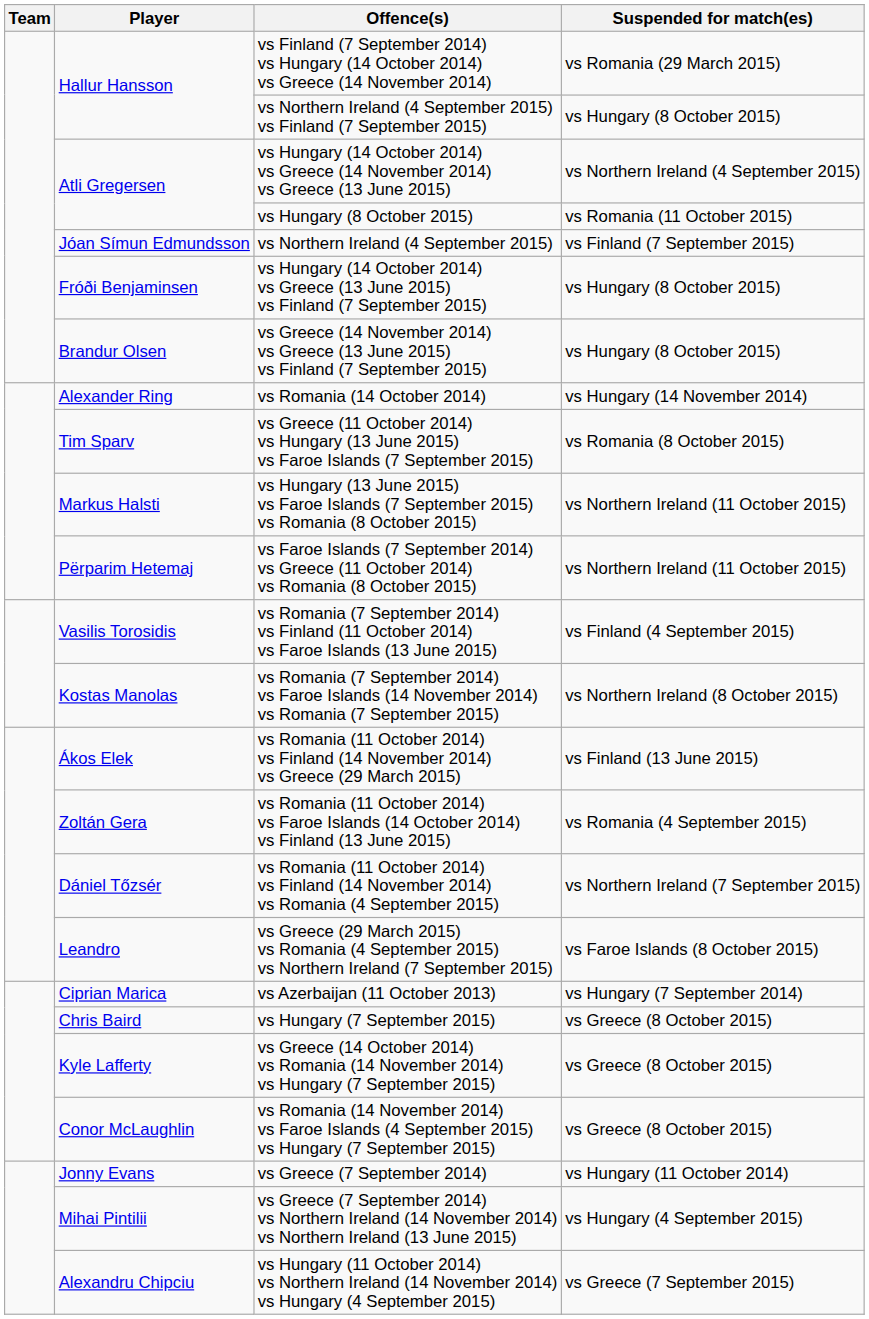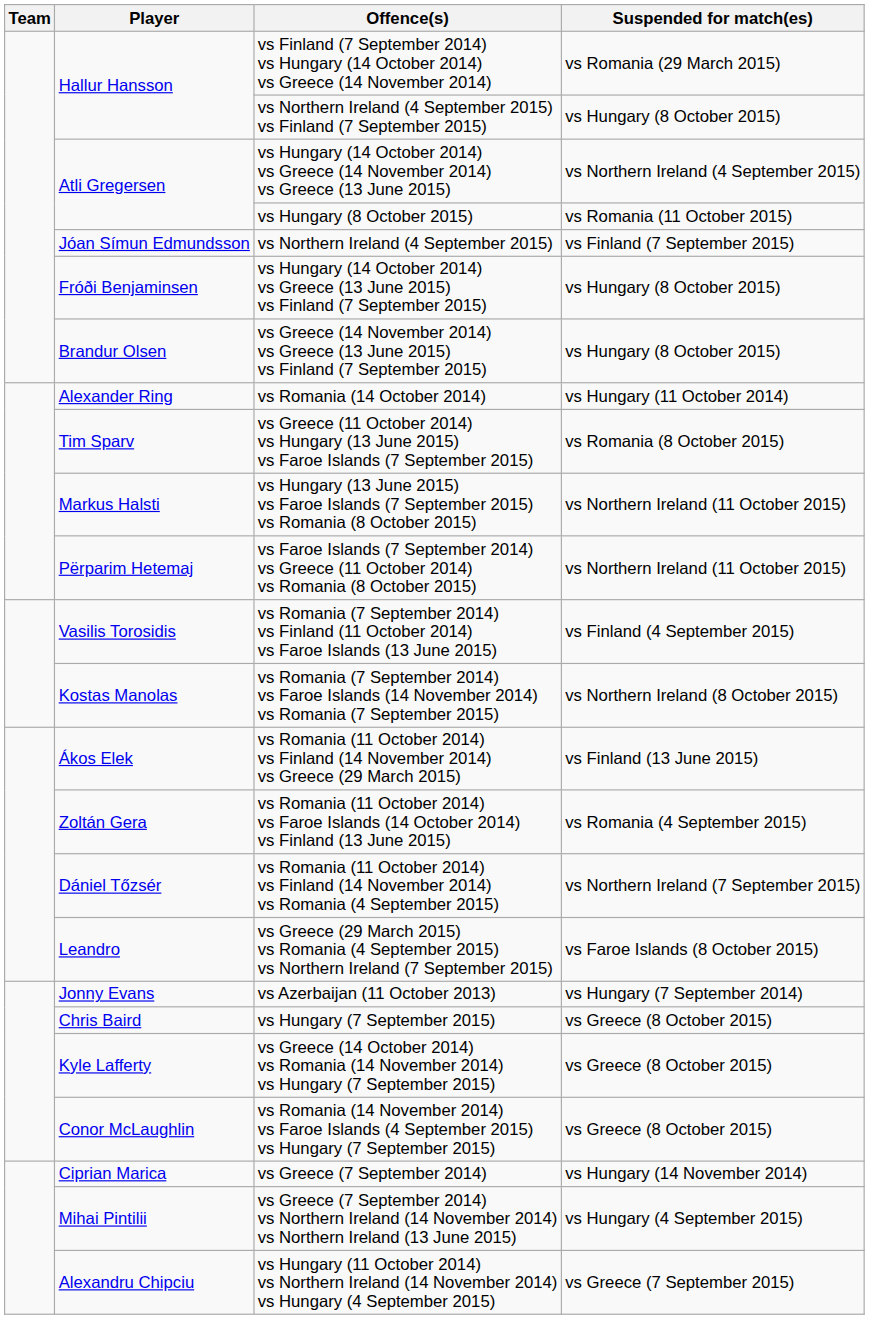 <table class="wikitable" style="font-size:90%">
 <tr>
 <th>Team</th>
 <th>Player</th>
 <th>Offence(s)</th>
 <th>Suspended for match(es)</th>
 </tr>
 <tr>
 <td rowspan=7></td>
 <td rowspan=2><a href='#'>Hallur Hansson</a></td>
 <td> vs Finland (7 September 2014)<br> vs Hungary (14 October 2014)<br> vs Greece (14 November 2014)</td>
 <td>vs Romania (29 March 2015)</td>
 </tr>
 <tr>
 <td> vs Northern Ireland (4 September 2015)<br> vs Finland (7 September 2015)</td>
 <td>vs Hungary (8 October 2015)</td>
 </tr>
 <tr>
 <td rowspan=2><a href='#'>Atli Gregersen</a></td>
 <td> vs Hungary (14 October 2014)<br> vs Greece (14 November 2014)<br> vs Greece (13 June 2015)<br></td>
 <td>vs Northern Ireland (4 September 2015)</td>
 </tr>
 <tr>
 <td> vs Hungary (8 October 2015)</td>
 <td>vs Romania (11 October 2015)</td>
 </tr>
 <tr>
 <td><a href='#'>Jóan Símun Edmundsson</a></td>
 <td> vs Northern Ireland (4 September 2015)</td>
 <td>vs Finland (7 September 2015)</td>
 </tr>
 <tr>
 <td><a href='#'>Fróði Benjaminsen</a></td>
 <td> vs Hungary (14 October 2014)<br> vs Greece (13 June 2015)<br> vs Finland (7 September 2015)</td>
 <td>vs Hungary (8 October 2015)</td>
 </tr>
 <tr>
 <td><a href='#'>Brandur Olsen</a></td>
 <td> vs Greece (14 November 2014)<br> vs Greece (13 June 2015)<br> vs Finland (7 September 2015)</td>
 <td>vs Hungary (8 October 2015)</td>
 </tr>
 <tr>
 <td rowspan=4></td>
 <td><a href='#'>Alexander Ring</a></td>
 <td> vs Romania (14 October 2014)</td>
-<td>vs Hungary (14 November 2014)</td>
+<td>vs Hungary (11 October 2014)</td>
 </tr>
 <tr>
 <td><a href='#'>Tim Sparv</a></td>
 <td> vs Greece (11 October 2014)<br> vs Hungary (13 June 2015)<br> vs Faroe Islands (7 September 2015)</td>
 <td>vs Romania (8 October 2015)</td>
 </tr>
 <tr>
 <td><a href='#'>Markus Halsti</a></td>
 <td> vs Hungary (13 June 2015)<br> vs Faroe Islands (7 September 2015)<br> vs Romania (8 October 2015)</td>
 <td>vs Northern Ireland (11 October 2015)</td>
 </tr>
 <tr>
 <td><a href='#'>Përparim Hetemaj</a></td>
 <td> vs Faroe Islands (7 September 2014)<br> vs Greece (11 October 2014)<br> vs Romania (8 October 2015)</td>
 <td>vs Northern Ireland (11 October 2015)</td>
 </tr>
 <tr>
 <td rowspan=2></td>
 <td><a href='#'>Vasilis Torosidis</a></td>
 <td> vs Romania (7 September 2014)<br> vs Finland (11 October 2014)<br> vs Faroe Islands (13 June 2015)</td>
 <td>vs Finland (4 September 2015)</td>
 </tr>
 <tr>
 <td><a href='#'>Kostas Manolas</a></td>
 <td> vs Romania (7 September 2014)<br> vs Faroe Islands (14 November 2014)<br> vs Romania (7 September 2015)</td>
 <td>vs Northern Ireland (8 October 2015)</td>
 </tr>
 <tr>
 <td rowspan=4></td>
 <td><a href='#'>Ákos Elek</a></td>
 <td> vs Romania (11 October 2014)<br> vs Finland (14 November 2014)<br> vs Greece (29 March 2015)</td>
 <td>vs Finland (13 June 2015)</td>
 </tr>
 <tr>
 <td><a href='#'>Zoltán Gera</a></td>
 <td> vs Romania (11 October 2014)<br> vs Faroe Islands (14 October 2014)<br> vs Finland (13 June 2015)</td>
 <td>vs Romania (4 September 2015)</td>
 </tr>
 <tr>
 <td><a href='#'>Dániel Tőzsér</a></td>
 <td> vs Romania (11 October 2014)<br> vs Finland (14 November 2014)<br> vs Romania (4 September 2015)</td>
 <td>vs Northern Ireland (7 September 2015)</td>
 </tr>
 <tr>
 <td><a href='#'>Leandro</a></td>
 <td> vs Greece (29 March 2015)<br> vs Romania (4 September 2015)<br> vs Northern Ireland (7 September 2015)</td>
 <td>vs Faroe Islands (8 October 2015)</td>
 </tr>
 <tr>
 <td rowspan=4></td>
-<td><a href='#'>Ciprian Marica</a></td>
+<td><a href='#'>Jonny Evans</a></td>
 <td> vs Azerbaijan (11 October 2013)</td>
 <td>vs Hungary (7 September 2014)</td>
 </tr>
 <tr>
 <td><a href='#'>Chris Baird</a></td>
 <td> vs Hungary (7 September 2015)</td>
 <td>vs Greece (8 October 2015)</td>
 </tr>
 <tr>
 <td><a href='#'>Kyle Lafferty</a></td>
 <td> vs Greece (14 October 2014)<br> vs Romania (14 November 2014)<br> vs Hungary (7 September 2015)</td>
 <td>vs Greece (8 October 2015)</td>
 </tr>
 <tr>
 <td><a href='#'>Conor McLaughlin</a></td>
 <td> vs Romania (14 November 2014)<br> vs Faroe Islands (4 September 2015)<br> vs Hungary (7 September 2015)</td>
 <td>vs Greece (8 October 2015)</td>
 </tr>
 <tr>
 <td rowspan=3></td>
-<td><a href='#'>Jonny Evans</a></td>
+<td><a href='#'>Ciprian Marica</a></td>
 <td> vs Greece (7 September 2014)</td>
-<td>vs Hungary (11 October 2014)</td>
+<td>vs Hungary (14 November 2014)</td>
 </tr>
 <tr>
 <td><a href='#'>Mihai Pintilii</a></td>
 <td> vs Greece (7 September 2014)<br> vs Northern Ireland (14 November 2014)<br> vs Northern Ireland (13 June 2015)</td>
 <td>vs Hungary (4 September 2015)</td>
 </tr>
 <tr>
 <td><a href='#'>Alexandru Chipciu</a></td>
 <td> vs Hungary (11 October 2014)<br> vs Northern Ireland (14 November 2014)<br> vs Hungary (4 September 2015)</td>
 <td>vs Greece (7 September 2015)</td>
 </tr>
 </table>
